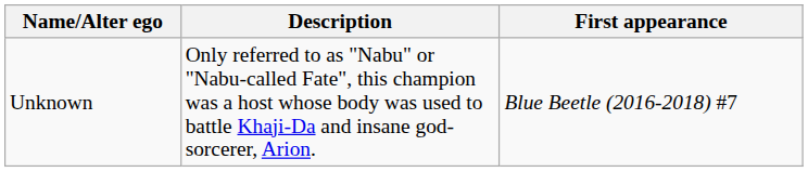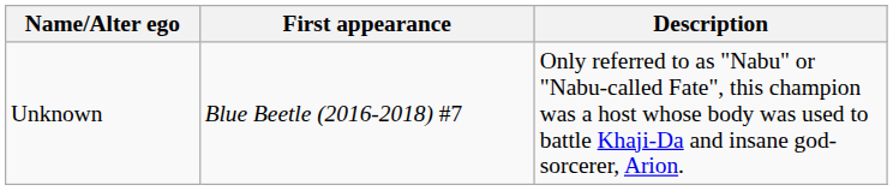 <table class="wikitable">
 <tr>
 <th style="width:22%;">Name/Alter ego</th>
+<th>First appearance</th>
 <th style="width:40%;">Description</th>
-<th>First appearance</th>
 </tr>
 <tr>
 <td>Unknown</td>
+<td><em>Blue Beetle</em>  <em>(2016-2018)</em> #7</td>
 <td>Only referred to as "Nabu" or "Nabu-called Fate", this champion was a host whose body was used to battle <a href='#'>Khaji-Da</a> and insane god-sorcerer, <a href='#'>Arion</a>.</td>
-<td><em>Blue Beetle</em>  <em>(2016-2018)</em> #7</td>
 </tr>
 </table>
